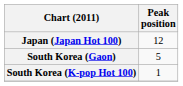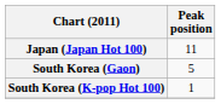 <table class="wikitable sortable plainrowheaders">
 <tr>
 <th>Chart (2011)</th>
 <th>Peak<br>position</th>
 </tr>
 <tr>
 <th scope="row">Japan (<a href='#'>Japan Hot 100</a>)</th>
-<td align="center">12</td>
+<td align="center">11</td>
 </tr>
 <tr>
 <th scope="row">South Korea (<a href='#'>Gaon</a>)</th>
 <td align="center">5</td>
 </tr>
 <tr>
 <th scope="row">South Korea (<a href='#'>K-pop Hot 100</a>)</th>
 <td align="center">1</td>
 </tr>
 <tr>
 </tr>
 </table>
